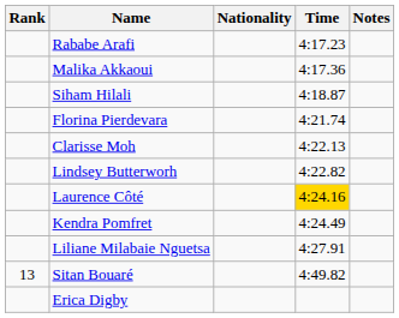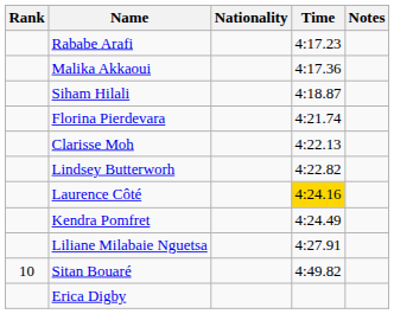 <table class="wikitable sortable" style="text-align:center;font-size:95%">
 <tr>
 <th>Rank</th>
 <th>Name</th>
 <th>Nationality</th>
 <th>Time</th>
 <th>Notes</th>
 </tr>
 <tr>
 <td></td>
 <td align=left><a href='#'>Rababe Arafi</a></td>
 <td align=left></td>
 <td>4:17.23</td>
 <td></td>
 </tr>
 <tr>
 <td></td>
 <td align=left><a href='#'>Malika Akkaoui</a></td>
 <td align=left></td>
 <td>4:17.36</td>
 <td></td>
 </tr>
 <tr>
 <td></td>
 <td align=left><a href='#'>Siham Hilali</a></td>
 <td align=left></td>
 <td>4:18.87</td>
 <td></td>
 </tr>
 <tr>
 <td></td>
 <td align=left><a href='#'>Florina Pierdevara</a></td>
 <td align=left></td>
 <td>4:21.74</td>
 <td></td>
 </tr>
 <tr>
 <td></td>
 <td align=left><a href='#'>Clarisse Moh</a></td>
 <td align=left></td>
 <td>4:22.13</td>
 <td></td>
 </tr>
 <tr>
 <td></td>
 <td align=left><a href='#'>Lindsey Butterworh</a></td>
 <td align=left></td>
 <td>4:22.82</td>
 <td></td>
 </tr>
 <tr>
 <td></td>
 <td align=left><a href='#'>Laurence Côté</a></td>
 <td align=left></td>
 <td style="background: gold;">4:24.16</td>
 <td></td>
 </tr>
 <tr>
 <td></td>
 <td align=left><a href='#'>Kendra Pomfret</a></td>
 <td align=left></td>
 <td>4:24.49</td>
 <td></td>
 </tr>
 <tr>
 <td></td>
 <td align=left><a href='#'>Liliane Milabaie Nguetsa</a></td>
 <td align=left></td>
 <td>4:27.91</td>
 <td></td>
 </tr>
 <tr>
-<td>13</td>
+<td>10</td>
 <td align=left><a href='#'>Sitan Bouaré</a></td>
 <td align=left></td>
 <td>4:49.82</td>
 <td></td>
 </tr>
 <tr>
 <td></td>
 <td align=left><a href='#'>Erica Digby</a></td>
 <td align=left></td>
 <td></td>
 <td></td>
 </tr>
 </table>
